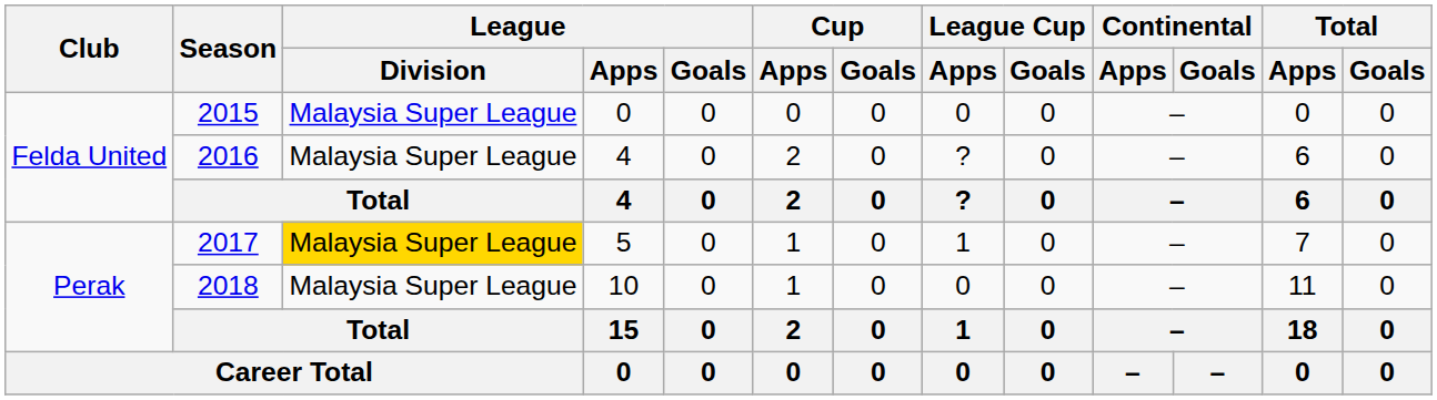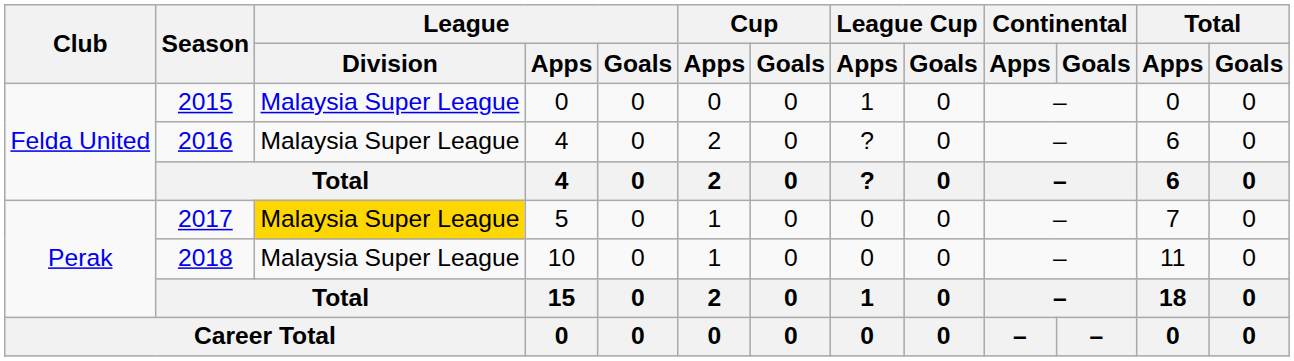 <table class=wikitable style="text-align:center">
 <tr>
 <th rowspan=2>Club</th>
 <th rowspan=2>Season</th>
 <th colspan=3>League</th>
 <th colspan=2>Cup</th>
 <th colspan=2>League Cup</th>
 <th colspan=2>Continental</th>
 <th colspan=2>Total</th>
 </tr>
 <tr>
 <th>Division</th>
 <th>Apps</th>
 <th>Goals</th>
 <th>Apps</th>
 <th>Goals</th>
 <th>Apps</th>
 <th>Goals</th>
 <th>Apps</th>
 <th>Goals</th>
 <th>Apps</th>
 <th>Goals</th>
 </tr>
 <tr>
 <td rowspan=3><a href='#'>Felda United</a></td>
 <td><a href='#'>2015</a></td>
 <td><a href='#'>Malaysia Super League</a></td>
 <td>0</td>
 <td>0</td>
 <td>0</td>
 <td>0</td>
-<td>0</td>
+<td>1</td>
 <td>0</td>
 <td colspan=2>–</td>
 <td>0</td>
 <td>0</td>
 </tr>
 <tr>
 <td><a href='#'>2016</a></td>
 <td>Malaysia Super League</td>
 <td>4</td>
 <td>0</td>
 <td>2</td>
 <td>0</td>
 <td>?</td>
 <td>0</td>
 <td colspan=2>–</td>
 <td>6</td>
 <td>0</td>
 </tr>
 <tr>
 <th colspan="2">Total</th>
 <th>4</th>
 <th>0</th>
 <th>2</th>
 <th>0</th>
 <th>?</th>
 <th>0</th>
 <th colspan=2>–</th>
 <th>6</th>
 <th>0</th>
 </tr>
 <tr>
 <td rowspan=3><a href='#'>Perak</a></td>
 <td><a href='#'>2017</a></td>
 <td style="background: gold;">Malaysia Super League</td>
 <td>5</td>
 <td>0</td>
 <td>1</td>
 <td>0</td>
-<td>1</td>
+<td>0</td>
 <td>0</td>
 <td colspan=2>–</td>
 <td>7</td>
 <td>0</td>
 </tr>
 <tr>
 <td><a href='#'>2018</a></td>
 <td>Malaysia Super League</td>
 <td>10</td>
 <td>0</td>
 <td>1</td>
 <td>0</td>
 <td>0</td>
 <td>0</td>
 <td colspan=2>–</td>
 <td>11</td>
 <td>0</td>
 </tr>
 <tr>
 <th colspan="2">Total</th>
 <th>15</th>
 <th>0</th>
 <th>2</th>
 <th>0</th>
 <th>1</th>
 <th>0</th>
 <th colspan=2>–</th>
 <th>18</th>
 <th>0</th>
 </tr>
 <tr>
 <th colspan="3">Career Total</th>
 <th>0</th>
 <th>0</th>
 <th>0</th>
 <th>0</th>
 <th>0</th>
 <th>0</th>
 <th>–</th>
 <th>–</th>
 <th>0</th>
 <th>0</th>
 </tr>
 </table>
